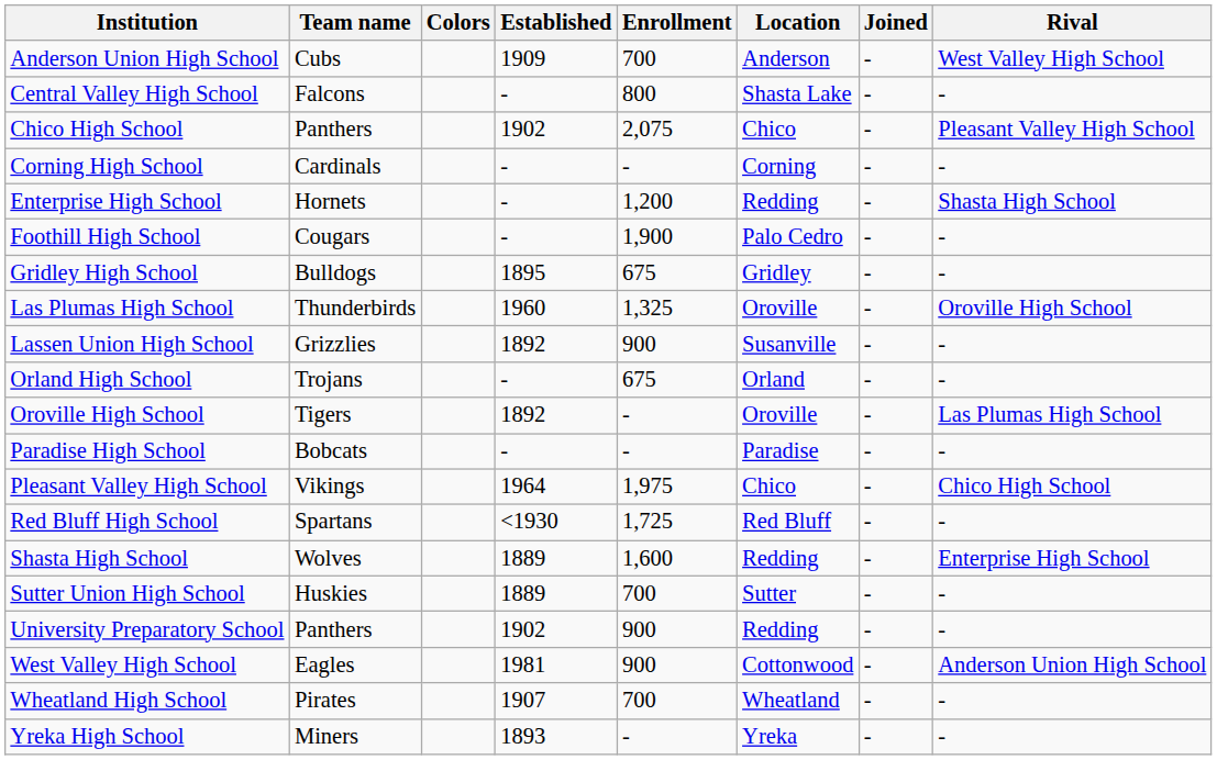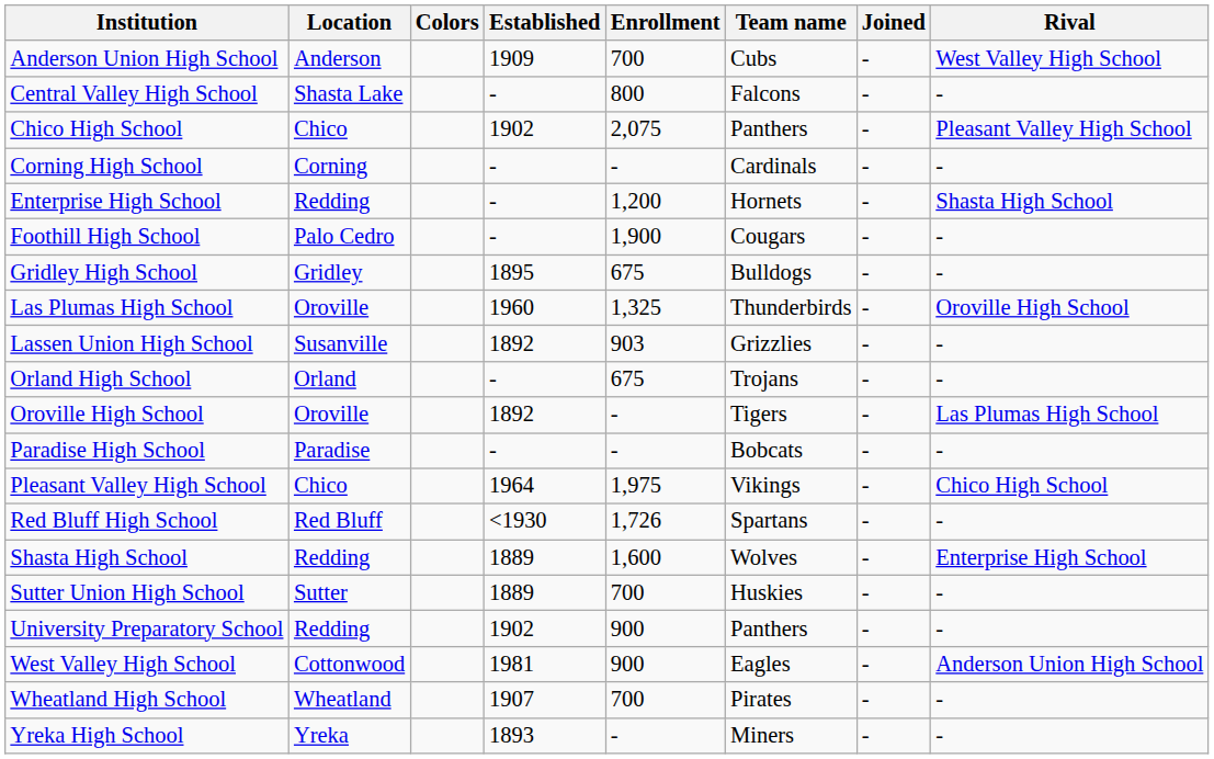 <table class="wikitable">
 <tr>
 <th>Institution</th>
-<th>Team name</th>
+<th>Location</th>
 <th>Colors</th>
 <th>Established</th>
 <th>Enrollment</th>
-<th>Location</th>
+<th>Team name</th>
 <th>Joined</th>
 <th>Rival</th>
 </tr>
 <tr>
 <td><a href='#'>Anderson Union High School</a></td>
-<td>Cubs</td>
+<td><a href='#'>Anderson</a></td>
 <td></td>
 <td>1909</td>
 <td>700</td>
-<td><a href='#'>Anderson</a></td>
+<td>Cubs</td>
 <td>-</td>
 <td><a href='#'>West Valley High School</a></td>
 </tr>
 <tr>
 <td><a href='#'>Central Valley High School</a></td>
-<td>Falcons</td>
+<td><a href='#'>Shasta Lake</a></td>
 <td></td>
 <td>-</td>
 <td>800</td>
-<td><a href='#'>Shasta Lake</a></td>
+<td>Falcons</td>
 <td>-</td>
 <td>-</td>
 </tr>
 <tr>
 <td><a href='#'>Chico High School</a></td>
-<td>Panthers</td>
+<td><a href='#'>Chico</a></td>
 <td></td>
 <td>1902</td>
 <td>2,075</td>
-<td><a href='#'>Chico</a></td>
+<td>Panthers</td>
 <td>-</td>
 <td><a href='#'>Pleasant Valley High School</a></td>
 </tr>
 <tr>
 <td><a href='#'>Corning High School</a></td>
-<td>Cardinals</td>
+<td><a href='#'>Corning</a></td>
 <td></td>
 <td>-</td>
 <td>-</td>
-<td><a href='#'>Corning</a></td>
+<td>Cardinals</td>
 <td>-</td>
 <td>-</td>
 </tr>
 <tr>
 <td><a href='#'>Enterprise High School</a></td>
-<td>Hornets</td>
+<td><a href='#'>Redding</a></td>
 <td></td>
 <td>-</td>
 <td>1,200</td>
-<td><a href='#'>Redding</a></td>
+<td>Hornets</td>
 <td>-</td>
 <td><a href='#'>Shasta High School</a></td>
 </tr>
 <tr>
 <td><a href='#'>Foothill High School</a></td>
-<td>Cougars</td>
+<td><a href='#'>Palo Cedro</a></td>
 <td></td>
 <td>-</td>
 <td>1,900</td>
-<td><a href='#'>Palo Cedro</a></td>
+<td>Cougars</td>
 <td>-</td>
 <td>-</td>
 </tr>
 <tr>
 <td><a href='#'>Gridley High School</a></td>
-<td>Bulldogs</td>
+<td><a href='#'>Gridley</a></td>
 <td></td>
 <td>1895</td>
 <td>675</td>
-<td><a href='#'>Gridley</a></td>
+<td>Bulldogs</td>
 <td>-</td>
 <td>-</td>
 </tr>
 <tr>
 <td><a href='#'>Las Plumas High School</a></td>
-<td>Thunderbirds</td>
+<td><a href='#'>Oroville</a></td>
 <td></td>
 <td>1960</td>
 <td>1,325</td>
-<td><a href='#'>Oroville</a></td>
+<td>Thunderbirds</td>
 <td>-</td>
 <td><a href='#'>Oroville High School</a></td>
 </tr>
 <tr>
 <td><a href='#'>Lassen Union High School</a></td>
-<td>Grizzlies</td>
+<td><a href='#'>Susanville</a></td>
 <td></td>
 <td>1892</td>
-<td>900</td>
-<td><a href='#'>Susanville</a></td>
+<td>903</td>
+<td>Grizzlies</td>
 <td>-</td>
 <td>-</td>
 </tr>
 <tr>
 <td><a href='#'>Orland High School</a></td>
-<td>Trojans</td>
+<td><a href='#'>Orland</a></td>
 <td></td>
 <td>-</td>
 <td>675</td>
-<td><a href='#'>Orland</a></td>
+<td>Trojans</td>
 <td>-</td>
 <td>-</td>
 </tr>
 <tr>
 <td><a href='#'>Oroville High School</a></td>
-<td>Tigers</td>
+<td><a href='#'>Oroville</a></td>
 <td></td>
 <td>1892</td>
 <td>-</td>
-<td><a href='#'>Oroville</a></td>
+<td>Tigers</td>
 <td>-</td>
 <td><a href='#'>Las Plumas High School</a></td>
 </tr>
 <tr>
 <td><a href='#'>Paradise High School</a></td>
-<td>Bobcats</td>
+<td><a href='#'>Paradise</a></td>
 <td></td>
 <td>-</td>
 <td>-</td>
-<td><a href='#'>Paradise</a></td>
+<td>Bobcats</td>
 <td>-</td>
 <td>-</td>
 </tr>
 <tr>
 <td><a href='#'>Pleasant Valley High School</a></td>
-<td>Vikings</td>
+<td><a href='#'>Chico</a></td>
 <td></td>
 <td>1964</td>
 <td>1,975</td>
-<td><a href='#'>Chico</a></td>
+<td>Vikings</td>
 <td>-</td>
 <td><a href='#'>Chico High School</a></td>
 </tr>
 <tr>
 <td><a href='#'>Red Bluff High School</a></td>
-<td>Spartans</td>
+<td><a href='#'>Red Bluff</a></td>
 <td></td>
 <td><1930</td>
-<td>1,725</td>
-<td><a href='#'>Red Bluff</a></td>
+<td>1,726</td>
+<td>Spartans</td>
 <td>-</td>
 <td>-</td>
 </tr>
 <tr>
 <td><a href='#'>Shasta High School</a></td>
-<td>Wolves</td>
+<td><a href='#'>Redding</a></td>
 <td></td>
 <td>1889</td>
 <td>1,600</td>
-<td><a href='#'>Redding</a></td>
+<td>Wolves</td>
 <td>-</td>
 <td><a href='#'>Enterprise High School</a></td>
 </tr>
 <tr>
 <td><a href='#'>Sutter Union High School</a></td>
-<td>Huskies</td>
+<td><a href='#'>Sutter</a></td>
 <td></td>
 <td>1889</td>
 <td>700</td>
-<td><a href='#'>Sutter</a></td>
+<td>Huskies</td>
 <td>-</td>
 <td>-</td>
 </tr>
 <tr>
 <td><a href='#'>University Preparatory School</a></td>
-<td>Panthers</td>
+<td><a href='#'>Redding</a></td>
 <td></td>
 <td>1902</td>
 <td>900</td>
-<td><a href='#'>Redding</a></td>
+<td>Panthers</td>
 <td>-</td>
 <td>-</td>
 </tr>
 <tr>
 <td><a href='#'>West Valley High School</a></td>
-<td>Eagles</td>
+<td><a href='#'>Cottonwood</a></td>
 <td></td>
 <td>1981</td>
 <td>900</td>
-<td><a href='#'>Cottonwood</a></td>
+<td>Eagles</td>
 <td>-</td>
 <td><a href='#'>Anderson Union High School</a></td>
 </tr>
 <tr>
 <td><a href='#'>Wheatland High School</a></td>
-<td>Pirates</td>
+<td><a href='#'>Wheatland</a></td>
 <td></td>
 <td>1907</td>
 <td>700</td>
-<td><a href='#'>Wheatland</a></td>
+<td>Pirates</td>
 <td>-</td>
 <td>-</td>
 </tr>
 <tr>
 <td><a href='#'>Yreka High School</a></td>
-<td>Miners</td>
+<td><a href='#'>Yreka</a></td>
 <td></td>
 <td>1893</td>
 <td>-</td>
-<td><a href='#'>Yreka</a></td>
+<td>Miners</td>
 <td>-</td>
 <td>-</td>
 </tr>
 </table>
